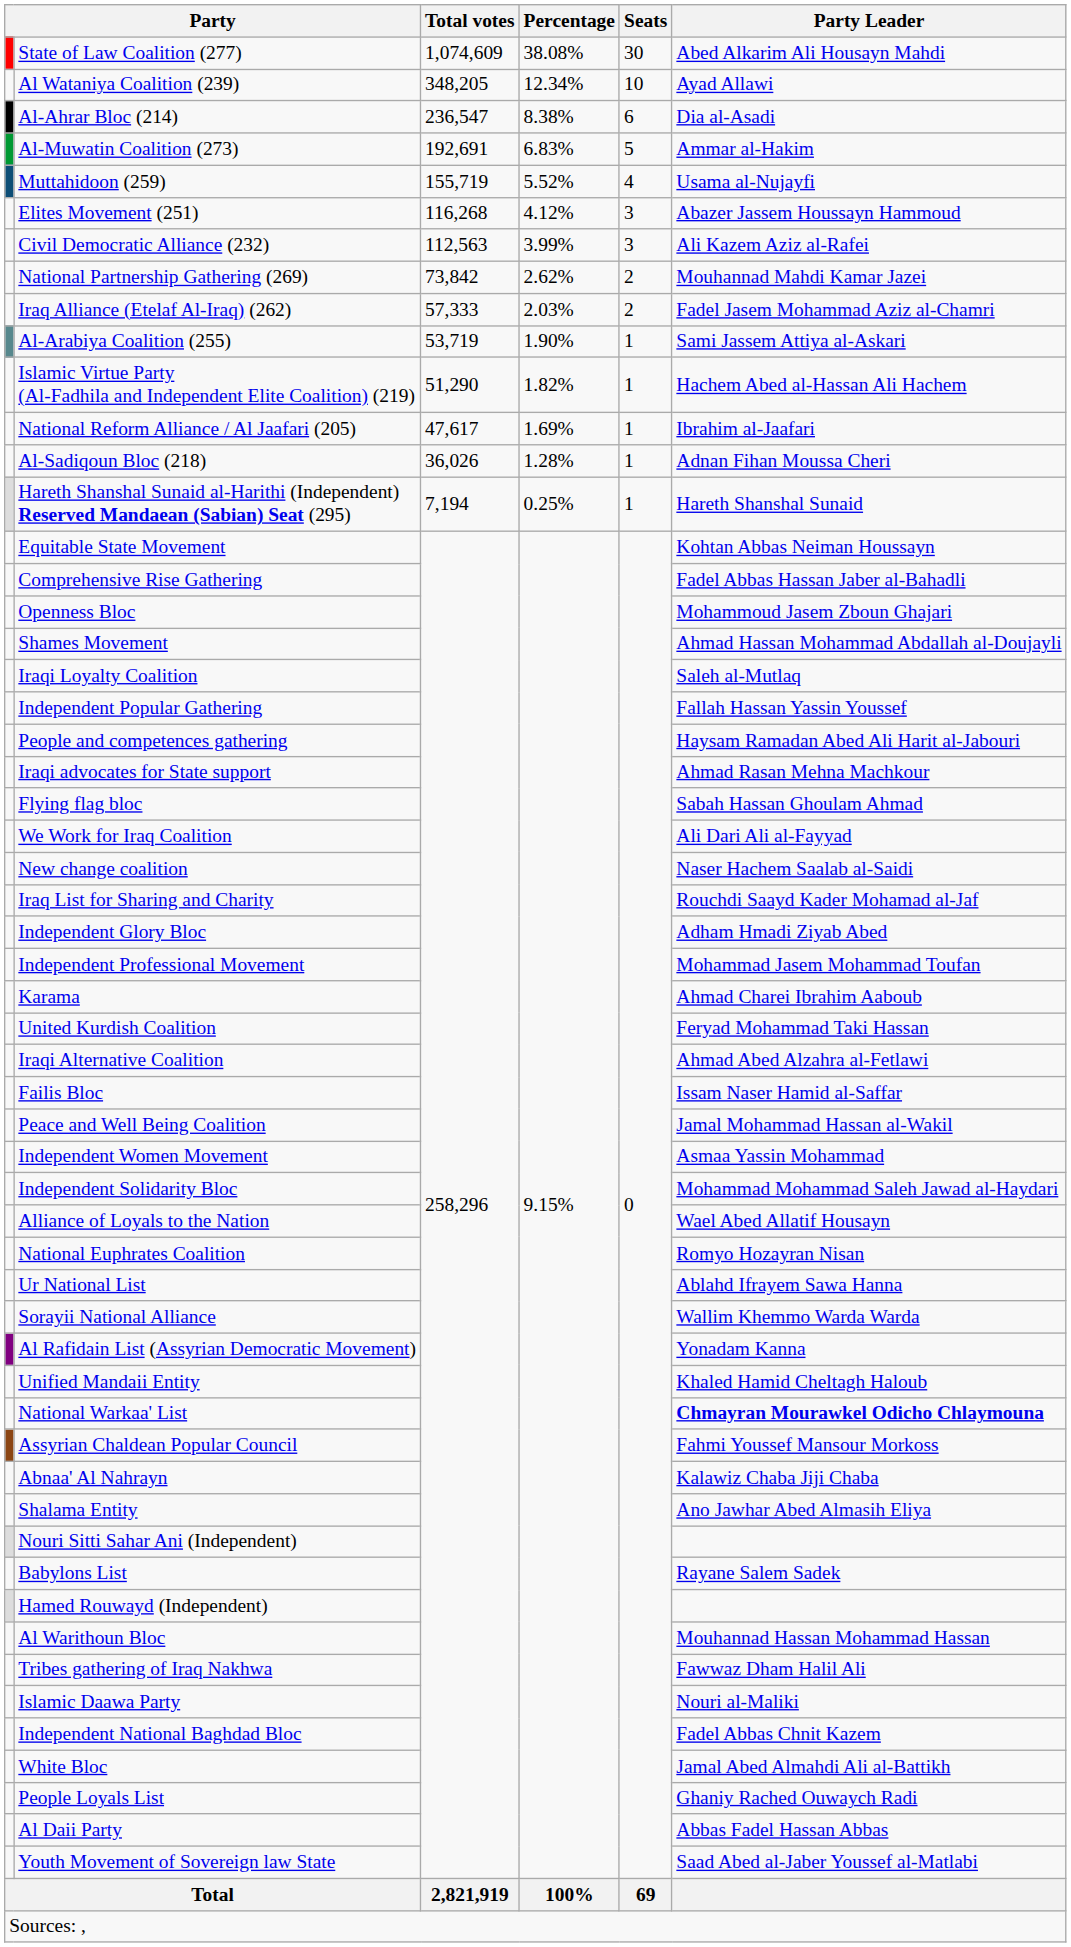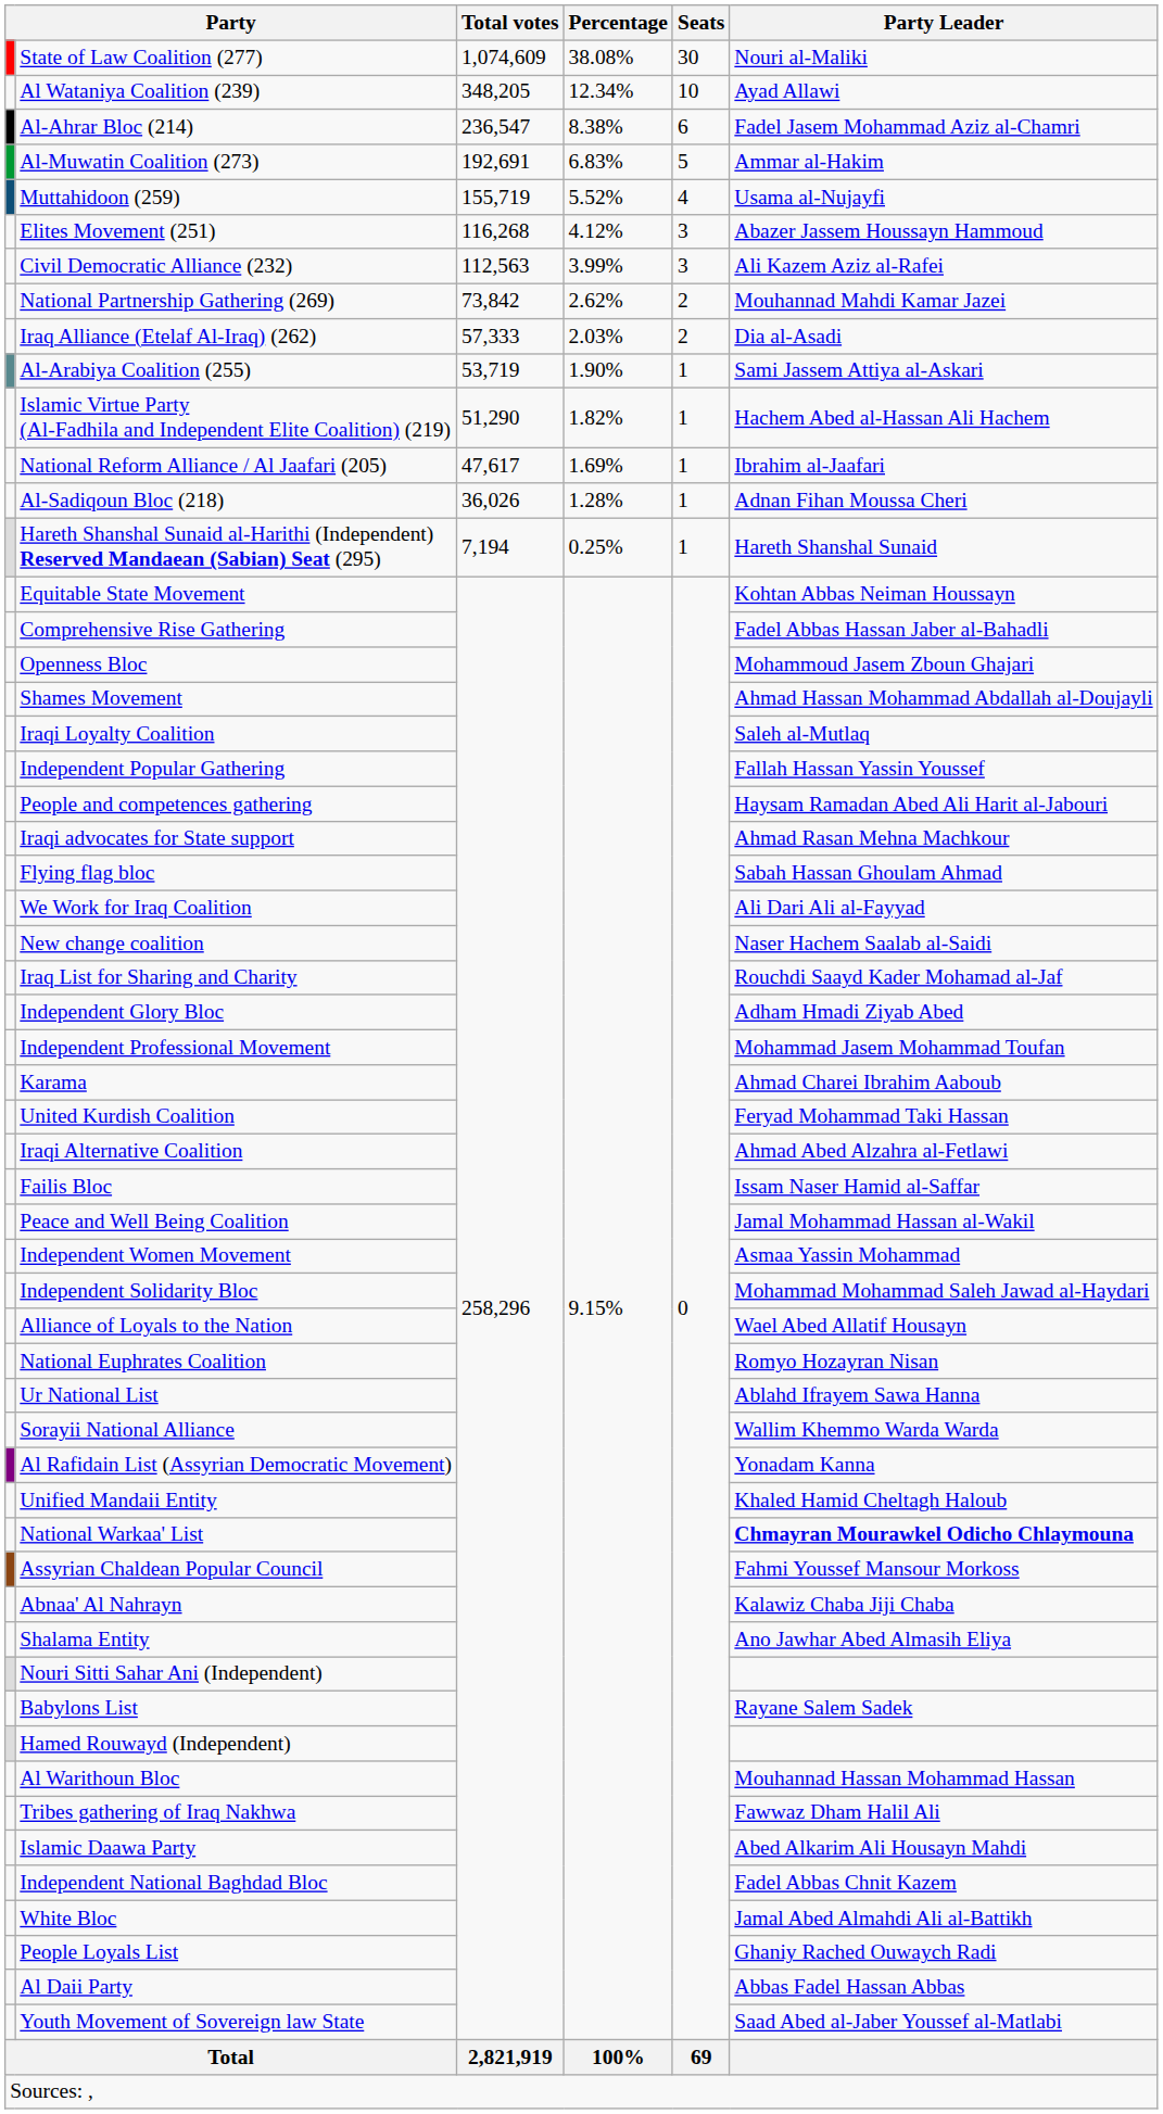 <table class="wikitable sortable" style="border:1px solid #8888aa; background-color:#f8f8f8; padding:0px; font-size:90%;">
 <tr style="background-color:#E9E9E9">
 <th colspan=2>Party</th>
 <th>Total votes</th>
 <th>Percentage</th>
 <th>Seats</th>
 <th>Party Leader</th>
 </tr>
 <tr>
 <td bgcolor="#FF0000"></td>
 <td><a href='#'>State of Law Coalition</a> (277)</td>
 <td>1,074,609</td>
 <td>38.08%</td>
 <td>30</td>
-<td><a href='#'>Abed Alkarim Ali Housayn Mahdi</a></td>
+<td><a href='#'>Nouri al-Maliki</a></td>
 </tr>
 <tr>
 <td></td>
 <td><a href='#'>Al Wataniya Coalition</a> (239)</td>
 <td>348,205</td>
 <td>12.34%</td>
 <td>10</td>
 <td><a href='#'>Ayad Allawi</a></td>
 </tr>
 <tr>
 <td bgcolor="#000000"></td>
 <td><a href='#'>Al-Ahrar Bloc</a> (214)</td>
 <td>236,547</td>
 <td>8.38%</td>
 <td>6</td>
-<td><a href='#'>Dia al-Asadi</a></td>
+<td><a href='#'>Fadel Jasem Mohammad Aziz al-Chamri</a></td>
 </tr>
 <tr>
 <td bgcolor="#009933"></td>
 <td><a href='#'>Al-Muwatin Coalition</a> (273)</td>
 <td>192,691</td>
 <td>6.83%</td>
 <td>5</td>
 <td><a href='#'>Ammar al-Hakim</a></td>
 </tr>
 <tr>
 <td bgcolor="#0D4E76"></td>
 <td><a href='#'>Muttahidoon</a> (259)</td>
 <td>155,719</td>
 <td>5.52%</td>
 <td>4</td>
 <td><a href='#'>Usama al-Nujayfi</a></td>
 </tr>
 <tr>
 <td></td>
 <td><a href='#'>Elites Movement</a> (251)</td>
 <td>116,268</td>
 <td>4.12%</td>
 <td>3</td>
 <td><a href='#'>Abazer Jassem Houssayn Hammoud</a></td>
 </tr>
 <tr>
 <td></td>
 <td><a href='#'>Civil Democratic Alliance</a> (232)</td>
 <td>112,563</td>
 <td>3.99%</td>
 <td>3</td>
 <td><a href='#'>Ali Kazem Aziz al-Rafei</a></td>
 </tr>
 <tr>
 <td></td>
 <td><a href='#'>National Partnership Gathering</a> (269)</td>
 <td>73,842</td>
 <td>2.62%</td>
 <td>2</td>
 <td><a href='#'>Mouhannad Mahdi Kamar Jazei</a></td>
 </tr>
 <tr>
 <td></td>
 <td><a href='#'>Iraq Alliance (Etelaf Al-Iraq)</a> (262)</td>
 <td>57,333</td>
 <td>2.03%</td>
 <td>2</td>
-<td><a href='#'>Fadel Jasem Mohammad Aziz al-Chamri</a></td>
+<td><a href='#'>Dia al-Asadi</a></td>
 </tr>
 <tr>
 <td bgcolor="#57888D"></td>
 <td><a href='#'>Al-Arabiya Coalition</a> (255)</td>
 <td>53,719</td>
 <td>1.90%</td>
 <td>1</td>
 <td><a href='#'>Sami Jassem Attiya al-Askari</a></td>
 </tr>
 <tr>
 <td></td>
 <td><a href='#'>Islamic Virtue Party <br>(Al-Fadhila and Independent Elite Coalition)</a> (219)</td>
 <td>51,290</td>
 <td>1.82%</td>
 <td>1</td>
 <td><a href='#'>Hachem Abed al-Hassan Ali Hachem</a></td>
 </tr>
 <tr>
 <td></td>
 <td><a href='#'>National Reform Alliance / Al Jaafari</a> (205)</td>
 <td>47,617</td>
 <td>1.69%</td>
 <td>1</td>
 <td><a href='#'>Ibrahim al-Jaafari</a></td>
 </tr>
 <tr>
 <td></td>
 <td><a href='#'>Al-Sadiqoun Bloc</a> (218)</td>
 <td>36,026</td>
 <td>1.28%</td>
 <td>1</td>
 <td><a href='#'>Adnan Fihan Moussa Cheri</a></td>
 </tr>
 <tr>
 <td bgcolor="#DDDDDD"></td>
 <td><a href='#'>Hareth Shanshal Sunaid al-Harithi</a> (Independent)<br><strong><a href='#'>Reserved Mandaean (Sabian) Seat</a></strong> (295)</td>
 <td>7,194</td>
 <td>0.25%</td>
 <td>1</td>
 <td><a href='#'>Hareth Shanshal Sunaid</a></td>
 </tr>
 <tr>
 <td></td>
 <td><a href='#'>Equitable State Movement</a></td>
 <td rowspan="42">258,296</td>
 <td rowspan=42>9.15%</td>
 <td rowspan=42>0</td>
 <td><a href='#'>Kohtan Abbas Neiman Houssayn</a></td>
 </tr>
 <tr>
 <td></td>
 <td><a href='#'>Comprehensive Rise Gathering</a></td>
 <td><a href='#'>Fadel Abbas Hassan Jaber al-Bahadli</a></td>
 </tr>
 <tr>
 <td></td>
 <td><a href='#'>Openness Bloc</a></td>
 <td><a href='#'>Mohammoud Jasem Zboun Ghajari</a></td>
 </tr>
 <tr>
 <td></td>
 <td><a href='#'>Shames Movement</a></td>
 <td><a href='#'>Ahmad Hassan Mohammad Abdallah al-Doujayli</a></td>
 </tr>
 <tr>
 <td></td>
 <td><a href='#'>Iraqi Loyalty Coalition</a></td>
 <td><a href='#'>Saleh al-Mutlaq</a></td>
 </tr>
 <tr>
 <td></td>
 <td><a href='#'>Independent Popular Gathering</a></td>
 <td><a href='#'>Fallah Hassan Yassin Youssef</a></td>
 </tr>
 <tr>
 <td></td>
 <td><a href='#'>People and competences gathering</a></td>
 <td><a href='#'>Haysam Ramadan Abed Ali Harit al-Jabouri</a></td>
 </tr>
 <tr>
 <td></td>
 <td><a href='#'>Iraqi advocates for State support</a></td>
 <td><a href='#'>Ahmad Rasan Mehna Machkour</a></td>
 </tr>
 <tr>
 <td></td>
 <td><a href='#'>Flying flag bloc</a></td>
 <td><a href='#'>Sabah Hassan Ghoulam Ahmad</a></td>
 </tr>
 <tr>
 <td></td>
 <td><a href='#'>We Work for Iraq Coalition</a></td>
 <td><a href='#'>Ali Dari Ali al-Fayyad</a></td>
 </tr>
 <tr>
 <td></td>
 <td><a href='#'>New change coalition</a></td>
 <td><a href='#'>Naser Hachem Saalab al-Saidi</a></td>
 </tr>
 <tr>
 <td></td>
 <td><a href='#'>Iraq List for Sharing and Charity</a></td>
 <td><a href='#'>Rouchdi Saayd Kader Mohamad al-Jaf</a></td>
 </tr>
 <tr>
 <td></td>
 <td><a href='#'>Independent Glory Bloc</a></td>
 <td><a href='#'>Adham Hmadi Ziyab Abed</a></td>
 </tr>
 <tr>
 <td></td>
 <td><a href='#'>Independent Professional Movement</a></td>
 <td><a href='#'>Mohammad Jasem Mohammad Toufan</a></td>
 </tr>
 <tr>
 <td></td>
 <td><a href='#'>Karama</a></td>
 <td><a href='#'>Ahmad Charei Ibrahim Aaboub</a></td>
 </tr>
 <tr>
 <td></td>
 <td><a href='#'>United Kurdish Coalition</a></td>
 <td><a href='#'>Feryad Mohammad Taki Hassan</a></td>
 </tr>
 <tr>
 <td></td>
 <td><a href='#'>Iraqi Alternative Coalition</a></td>
 <td><a href='#'>Ahmad Abed Alzahra al-Fetlawi</a></td>
 </tr>
 <tr>
 <td></td>
 <td><a href='#'>Failis Bloc</a></td>
 <td><a href='#'>Issam Naser Hamid al-Saffar</a></td>
 </tr>
 <tr>
 <td></td>
 <td><a href='#'>Peace and Well Being Coalition</a></td>
 <td><a href='#'>Jamal Mohammad Hassan al-Wakil</a></td>
 </tr>
 <tr>
 <td></td>
 <td><a href='#'>Independent Women Movement</a></td>
 <td><a href='#'>Asmaa Yassin Mohammad</a></td>
 </tr>
 <tr>
 <td></td>
 <td><a href='#'>Independent Solidarity Bloc</a></td>
 <td><a href='#'>Mohammad Mohammad Saleh Jawad al-Haydari</a></td>
 </tr>
 <tr>
 <td></td>
 <td><a href='#'>Alliance of Loyals to the Nation</a></td>
 <td><a href='#'>Wael Abed Allatif Housayn</a></td>
 </tr>
 <tr>
 <td></td>
 <td><a href='#'>National Euphrates Coalition</a></td>
 <td><a href='#'>Romyo Hozayran Nisan</a></td>
 </tr>
 <tr>
 <td></td>
 <td><a href='#'>Ur National List</a></td>
 <td><a href='#'>Ablahd Ifrayem Sawa Hanna</a></td>
 </tr>
 <tr>
 <td></td>
 <td><a href='#'>Sorayii National Alliance</a></td>
 <td><a href='#'>Wallim Khemmo Warda Warda</a></td>
 </tr>
 <tr>
 <td bgcolor="#800080"></td>
 <td><a href='#'>Al Rafidain List</a> (<a href='#'>Assyrian Democratic Movement</a>)</td>
 <td><a href='#'>Yonadam Kanna</a></td>
 </tr>
 <tr>
 <td></td>
 <td><a href='#'>Unified Mandaii Entity</a></td>
 <td><a href='#'>Khaled Hamid Cheltagh Haloub</a></td>
 </tr>
 <tr>
 <td></td>
 <td><a href='#'>National Warkaa' List</a></td>
 <td><strong><a href='#'>Chmayran Mourawkel Odicho Chlaymouna</a></strong></td>
 </tr>
 <tr>
 <td bgcolor="#8B4513"></td>
 <td><a href='#'>Assyrian Chaldean Popular Council</a></td>
 <td><a href='#'>Fahmi Youssef Mansour Morkoss</a></td>
 </tr>
 <tr>
 <td></td>
 <td><a href='#'>Abnaa' Al Nahrayn</a></td>
 <td><a href='#'>Kalawiz Chaba Jiji Chaba</a></td>
 </tr>
 <tr>
 <td></td>
 <td><a href='#'>Shalama Entity</a></td>
 <td><a href='#'>Ano Jawhar Abed Almasih Eliya</a></td>
 </tr>
 <tr>
 <td bgcolor="#DDDDDD"></td>
 <td><a href='#'>Nouri Sitti Sahar Ani</a> (Independent)</td>
 <td></td>
 </tr>
 <tr>
 <td></td>
 <td><a href='#'>Babylons List</a></td>
 <td><a href='#'>Rayane Salem Sadek</a></td>
 </tr>
 <tr>
 <td bgcolor="#DDDDDD"></td>
 <td><a href='#'>Hamed Rouwayd</a> (Independent)</td>
 <td></td>
 </tr>
 <tr>
 <td></td>
 <td><a href='#'>Al Warithoun Bloc</a></td>
 <td><a href='#'>Mouhannad Hassan Mohammad Hassan</a></td>
 </tr>
 <tr>
 <td></td>
 <td><a href='#'>Tribes gathering of Iraq Nakhwa</a></td>
 <td><a href='#'>Fawwaz Dham Halil Ali</a></td>
 </tr>
 <tr>
 <td></td>
 <td><a href='#'>Islamic Daawa Party</a></td>
-<td><a href='#'>Nouri al-Maliki</a></td>
+<td><a href='#'>Abed Alkarim Ali Housayn Mahdi</a></td>
 </tr>
 <tr>
 <td></td>
 <td><a href='#'>Independent National Baghdad Bloc</a></td>
 <td><a href='#'>Fadel Abbas Chnit Kazem</a></td>
 </tr>
 <tr>
 <td></td>
 <td><a href='#'>White Bloc</a></td>
 <td><a href='#'>Jamal Abed Almahdi Ali al-Battikh</a></td>
 </tr>
 <tr>
 <td></td>
 <td><a href='#'>People Loyals List</a></td>
 <td><a href='#'>Ghaniy Rached Ouwaych Radi</a></td>
 </tr>
 <tr>
 <td></td>
 <td><a href='#'>Al Daii Party</a></td>
 <td><a href='#'>Abbas Fadel Hassan Abbas</a></td>
 </tr>
 <tr>
 <td></td>
 <td><a href='#'>Youth Movement of Sovereign law State</a></td>
 <td><a href='#'>Saad Abed al-Jaber Youssef al-Matlabi</a></td>
 </tr>
 <tr>
 <th colspan=2><strong>Total</strong></th>
 <th><strong>2,821,919</strong></th>
 <th><strong>100%</strong></th>
 <th><strong>69</strong></th>
 <th></th>
 </tr>
 <tr>
 <td colspan=7 align=left>Sources: ,  </td>
 </tr>
 </table>
